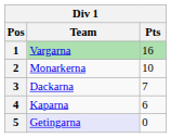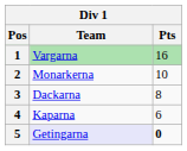 <table class="wikitable">
 <tr>
 <th colspan="3">Div 1</th>
 </tr>
 <tr>
 <th width=20>Pos</th>
 <th width=150>Team</th>
 <th width=30>Pts</th>
 </tr>
 <tr style="background:#ACE1AF;">
 <th>1</th>
 <td><a href='#'>Vargarna</a></td>
 <td>16</td>
 </tr>
 <tr>
 <th>2</th>
 <td><a href='#'>Monarkerna</a></td>
 <td>10</td>
 </tr>
 <tr>
 <th>3</th>
 <td><a href='#'>Dackarna</a></td>
-<td>7</td>
+<td>8</td>
 </tr>
 <tr>
 <th>4</th>
 <td><a href='#'>Kaparna</a></td>
 <td>6</td>
 </tr>
 <tr>
 <th>5</th>
 <td style="background: lavender;"><a href='#'>Getingarna</a></td>
-<td>0</td>
+<td><strong>0</strong></td>
 </tr>
 </table>
